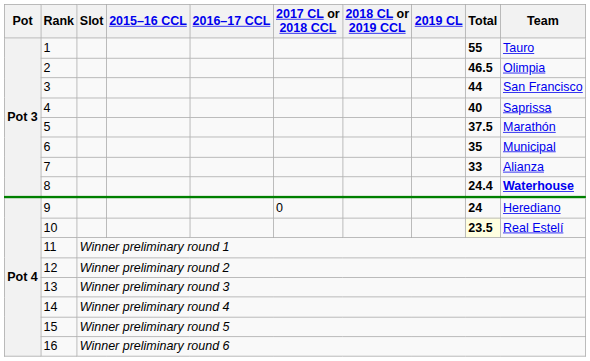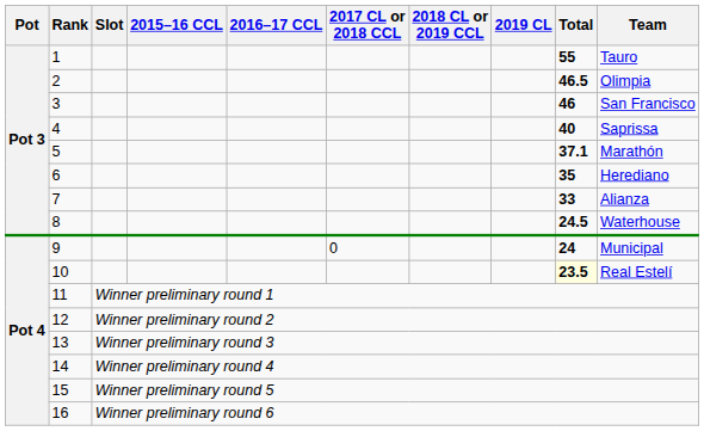 <table class="wikitable sortable">
 <tr>
 <th>Pot</th>
 <th>Rank</th>
 <th>Slot</th>
 <th><a href='#'>2015–16 CCL</a></th>
 <th><a href='#'>2016–17 CCL</a></th>
 <th><a href='#'>2017 CL</a> or<br><a href='#'>2018 CCL</a></th>
 <th><a href='#'>2018 CL</a> or<br><a href='#'>2019 CCL</a></th>
 <th><a href='#'>2019 CL</a></th>
 <th>Total</th>
 <th>Team</th>
 </tr>
 <tr>
 <th rowspan=8>Pot 3</th>
 <td>1</td>
 <td></td>
 <td></td>
 <td></td>
 <td></td>
 <td></td>
 <td></td>
 <td><strong>55</strong></td>
 <td> <a href='#'>Tauro</a></td>
 </tr>
 <tr>
 <td>2</td>
 <td></td>
 <td></td>
 <td></td>
 <td></td>
 <td></td>
 <td></td>
 <td><strong>46.5</strong></td>
 <td> <a href='#'>Olimpia</a></td>
 </tr>
 <tr>
 <td>3</td>
 <td></td>
 <td></td>
 <td></td>
 <td></td>
 <td></td>
 <td></td>
-<td><strong>44</strong></td>
+<td><strong>46</strong></td>
 <td> <a href='#'>San Francisco</a></td>
 </tr>
 <tr>
 <td>4</td>
 <td></td>
 <td></td>
 <td></td>
 <td></td>
 <td></td>
 <td></td>
 <td><strong>40</strong></td>
 <td> <a href='#'>Saprissa</a></td>
 </tr>
 <tr>
 <td>5</td>
 <td></td>
 <td></td>
 <td></td>
 <td></td>
 <td></td>
 <td></td>
-<td><strong>37.5</strong></td>
+<td><strong>37.1</strong></td>
 <td> <a href='#'>Marathón</a></td>
 </tr>
 <tr>
 <td>6</td>
 <td></td>
 <td></td>
 <td></td>
 <td></td>
 <td></td>
 <td></td>
 <td><strong>35</strong></td>
-<td> <a href='#'>Municipal</a></td>
+<td> <a href='#'>Herediano</a></td>
 </tr>
 <tr>
 <td>7</td>
 <td></td>
 <td></td>
 <td></td>
 <td></td>
 <td></td>
 <td></td>
 <td><strong>33</strong></td>
 <td> <a href='#'>Alianza</a></td>
 </tr>
 <tr>
 <td>8</td>
 <td></td>
 <td></td>
 <td></td>
 <td></td>
 <td></td>
 <td></td>
-<td><strong>24.4</strong></td>
-<td><strong> <a href='#'>Waterhouse</a></strong></td>
+<td><strong>24.5</strong></td>
+<td> <a href='#'>Waterhouse</a></td>
 </tr>
 <tr style="border-top:3px solid green;">
 <th rowspan=8>Pot 4</th>
 <td>9</td>
 <td></td>
 <td></td>
 <td></td>
 <td>0</td>
 <td></td>
 <td></td>
 <td><strong>24</strong></td>
-<td> <a href='#'>Herediano</a></td>
+<td> <a href='#'>Municipal</a></td>
 </tr>
 <tr>
 <td>10</td>
 <td></td>
 <td></td>
 <td></td>
 <td></td>
 <td></td>
 <td></td>
 <td style="background: lightyellow;"><strong>23.5</strong></td>
 <td> <a href='#'>Real Estelí</a></td>
 </tr>
 <tr>
 <td>11</td>
 <td colspan=8><em>Winner preliminary round 1</em></td>
 </tr>
 <tr>
 <td>12</td>
 <td colspan=8><em>Winner preliminary round 2</em></td>
 </tr>
 <tr>
 <td>13</td>
 <td colspan=8><em>Winner preliminary round 3</em></td>
 </tr>
 <tr>
 <td>14</td>
 <td colspan=8><em>Winner preliminary round 4</em></td>
 </tr>
 <tr>
 <td>15</td>
 <td colspan=8><em>Winner preliminary round 5</em></td>
 </tr>
 <tr>
 <td>16</td>
 <td colspan=8><em>Winner preliminary round 6</em></td>
 </tr>
 </table>
